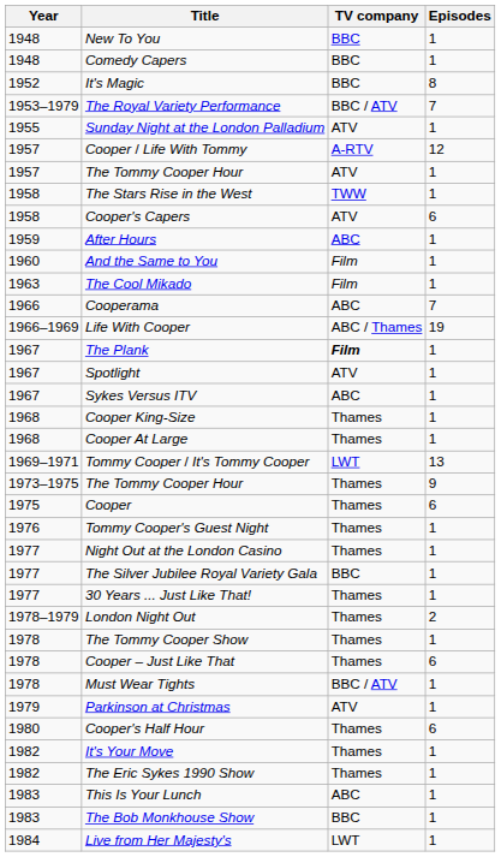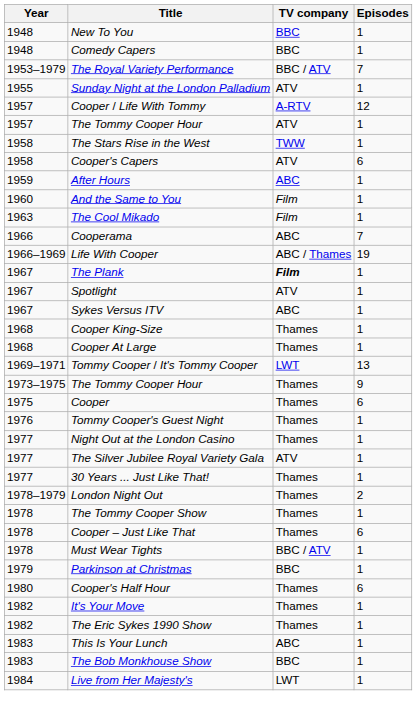 <table class="wikitable">
 <tr>
 <th>Year</th>
 <th>Title</th>
 <th>TV company</th>
 <th>Episodes</th>
 </tr>
 <tr>
 <td>1948</td>
 <td><em>New To You</em></td>
 <td><a href='#'>BBC</a></td>
 <td>1</td>
 </tr>
 <tr>
 <td>1948</td>
 <td><em>Comedy Capers</em></td>
 <td>BBC</td>
 <td>1</td>
-</tr>
-<tr>
-<td>1952</td>
-<td><em>It's Magic</em></td>
-<td>BBC</td>
-<td>8</td>
 </tr>
 <tr>
 <td>1953–1979</td>
 <td><em><a href='#'>The Royal Variety Performance</a></em></td>
 <td>BBC / <a href='#'>ATV</a></td>
 <td>7</td>
 </tr>
 <tr>
 <td>1955</td>
 <td><em><a href='#'>Sunday Night at the London Palladium</a></em></td>
 <td>ATV</td>
 <td>1</td>
 </tr>
 <tr>
 <td>1957</td>
 <td><em>Cooper</em> / <em>Life With Tommy</em></td>
 <td><a href='#'>A-RTV</a></td>
 <td>12</td>
 </tr>
 <tr>
 <td>1957</td>
 <td><em>The Tommy Cooper Hour</em></td>
 <td>ATV</td>
 <td>1</td>
 </tr>
 <tr>
 <td>1958</td>
 <td><em>The Stars Rise in the West</em></td>
 <td><a href='#'>TWW</a></td>
 <td>1</td>
 </tr>
 <tr>
 <td>1958</td>
 <td><em>Cooper's Capers</em></td>
 <td>ATV</td>
 <td>6</td>
 </tr>
 <tr>
 <td>1959</td>
 <td><em><a href='#'>After Hours</a></em></td>
 <td><a href='#'>ABC</a></td>
 <td>1</td>
 </tr>
 <tr>
 <td>1960</td>
 <td><em><a href='#'>And the Same to You</a></em></td>
 <td><em>Film</em></td>
 <td>1</td>
 </tr>
 <tr>
 <td>1963</td>
 <td><em><a href='#'>The Cool Mikado</a></em></td>
 <td><em>Film</em></td>
 <td>1</td>
 </tr>
 <tr>
 <td>1966</td>
 <td><em>Cooperama</em></td>
 <td>ABC</td>
 <td>7</td>
 </tr>
 <tr>
 <td>1966–1969</td>
 <td><em>Life With Cooper</em></td>
 <td>ABC / <a href='#'>Thames</a></td>
 <td>19</td>
 </tr>
 <tr>
 <td>1967</td>
 <td><em><a href='#'>The Plank</a></em></td>
 <td><strong><em>Film</em></strong></td>
 <td>1</td>
 </tr>
 <tr>
 <td>1967</td>
 <td><em>Spotlight</em></td>
 <td>ATV</td>
 <td>1</td>
 </tr>
 <tr>
 <td>1967</td>
 <td><em>Sykes Versus ITV</em></td>
 <td>ABC</td>
 <td>1</td>
 </tr>
 <tr>
 <td>1968</td>
 <td><em>Cooper King-Size</em></td>
 <td>Thames</td>
 <td>1</td>
 </tr>
 <tr>
 <td>1968</td>
 <td><em>Cooper At Large</em></td>
 <td>Thames</td>
 <td>1</td>
 </tr>
 <tr>
 <td>1969–1971</td>
 <td><em>Tommy Cooper</em> / <em>It's Tommy Cooper</em></td>
 <td><a href='#'>LWT</a></td>
 <td>13</td>
 </tr>
 <tr>
 <td>1973–1975</td>
 <td><em>The Tommy Cooper Hour </em></td>
 <td>Thames</td>
 <td>9</td>
 </tr>
 <tr>
 <td>1975</td>
 <td><em>Cooper</em></td>
 <td>Thames</td>
 <td>6</td>
 </tr>
 <tr>
 <td>1976</td>
 <td><em>Tommy Cooper's Guest Night</em></td>
 <td>Thames</td>
 <td>1</td>
 </tr>
 <tr>
 <td>1977</td>
 <td><em>Night Out at the London Casino</em></td>
 <td>Thames</td>
 <td>1</td>
 </tr>
 <tr>
 <td>1977</td>
 <td><em>The Silver Jubilee Royal Variety Gala</em></td>
-<td>BBC</td>
+<td>ATV</td>
 <td>1</td>
 </tr>
 <tr>
 <td>1977</td>
 <td><em>30 Years ... Just Like That! </em></td>
 <td>Thames</td>
 <td>1</td>
 </tr>
 <tr>
 <td>1978–1979</td>
 <td><em>London Night Out</em></td>
 <td>Thames</td>
 <td>2</td>
 </tr>
 <tr>
 <td>1978</td>
 <td><em>The Tommy Cooper Show</em></td>
 <td>Thames</td>
 <td>1</td>
 </tr>
 <tr>
 <td>1978</td>
 <td><em>Cooper – Just Like That</em></td>
 <td>Thames</td>
 <td>6</td>
 </tr>
 <tr>
 <td>1978</td>
 <td><em>Must Wear Tights</em></td>
 <td>BBC / <a href='#'>ATV</a></td>
 <td>1</td>
 </tr>
 <tr>
 <td>1979</td>
 <td><em><a href='#'>Parkinson at Christmas</a></em></td>
-<td>ATV</td>
+<td>BBC</td>
 <td>1</td>
 </tr>
 <tr>
 <td>1980</td>
 <td><em>Cooper's Half Hour</em></td>
 <td>Thames</td>
 <td>6</td>
 </tr>
 <tr>
 <td>1982</td>
 <td><em><a href='#'>It's Your Move</a></em></td>
 <td>Thames</td>
 <td>1</td>
 </tr>
 <tr>
 <td>1982</td>
 <td><em>The Eric Sykes 1990 Show</em></td>
 <td>Thames</td>
 <td>1</td>
 </tr>
 <tr>
 <td>1983</td>
 <td><em>This Is Your Lunch</em></td>
 <td>ABC</td>
 <td>1</td>
 </tr>
 <tr>
 <td>1983</td>
 <td><em><a href='#'>The Bob Monkhouse Show</a></em></td>
 <td>BBC</td>
 <td>1</td>
 </tr>
 <tr>
 <td>1984</td>
 <td><em><a href='#'>Live from Her Majesty's</a></em></td>
 <td>LWT</td>
 <td>1</td>
 </tr>
 </table>
